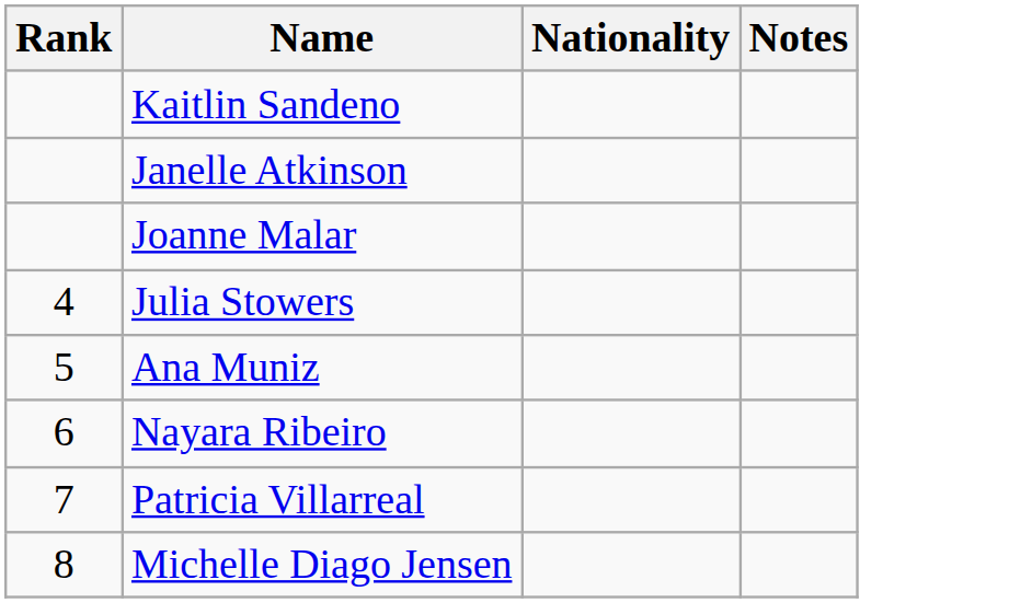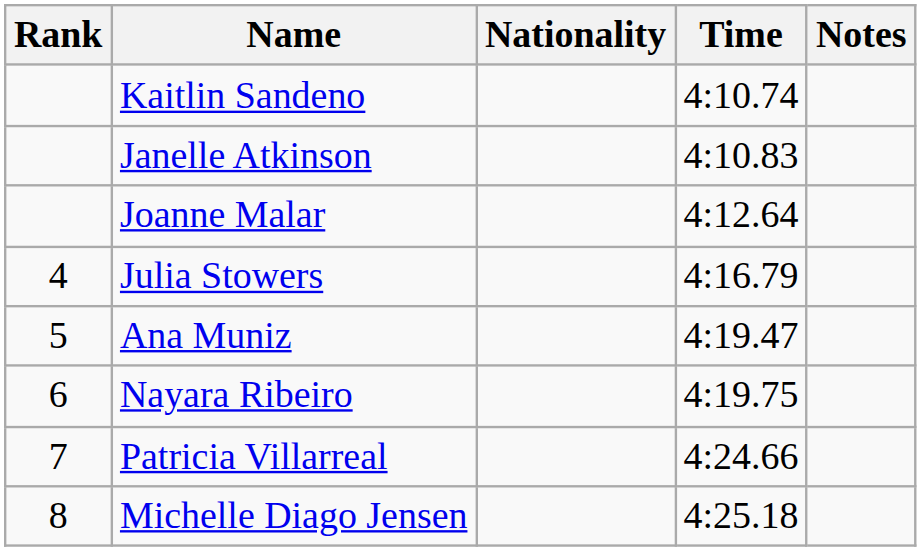 <table class="wikitable sortable" style="text-align:center">
 <tr>
 <th>Rank</th>
 <th>Name</th>
 <th>Nationality</th>
+<th>Time</th>
 <th>Notes</th>
 </tr>
 <tr>
 <td></td>
 <td align=left><a href='#'>Kaitlin Sandeno</a></td>
 <td align=left></td>
+<td>4:10.74</td>
 <td></td>
 </tr>
 <tr>
 <td></td>
 <td align=left><a href='#'>Janelle Atkinson</a></td>
 <td align=left></td>
+<td>4:10.83</td>
 <td></td>
 </tr>
 <tr>
 <td></td>
 <td align=left><a href='#'>Joanne Malar</a></td>
 <td align=left></td>
+<td>4:12.64</td>
 <td></td>
 </tr>
 <tr>
 <td>4</td>
 <td align=left><a href='#'>Julia Stowers</a></td>
 <td align=left></td>
+<td>4:16.79</td>
 <td></td>
 </tr>
 <tr>
 <td>5</td>
 <td align=left><a href='#'>Ana Muniz</a></td>
 <td align=left></td>
+<td>4:19.47</td>
 <td></td>
 </tr>
 <tr>
 <td>6</td>
 <td align=left><a href='#'>Nayara Ribeiro</a></td>
 <td align=left></td>
+<td>4:19.75</td>
 <td></td>
 </tr>
 <tr>
 <td>7</td>
 <td align=left><a href='#'>Patricia Villarreal</a></td>
 <td align=left></td>
+<td>4:24.66</td>
 <td></td>
 </tr>
 <tr>
 <td>8</td>
 <td align=left><a href='#'>Michelle Diago Jensen</a></td>
 <td align=left></td>
+<td>4:25.18</td>
 <td></td>
 </tr>
 </table>
